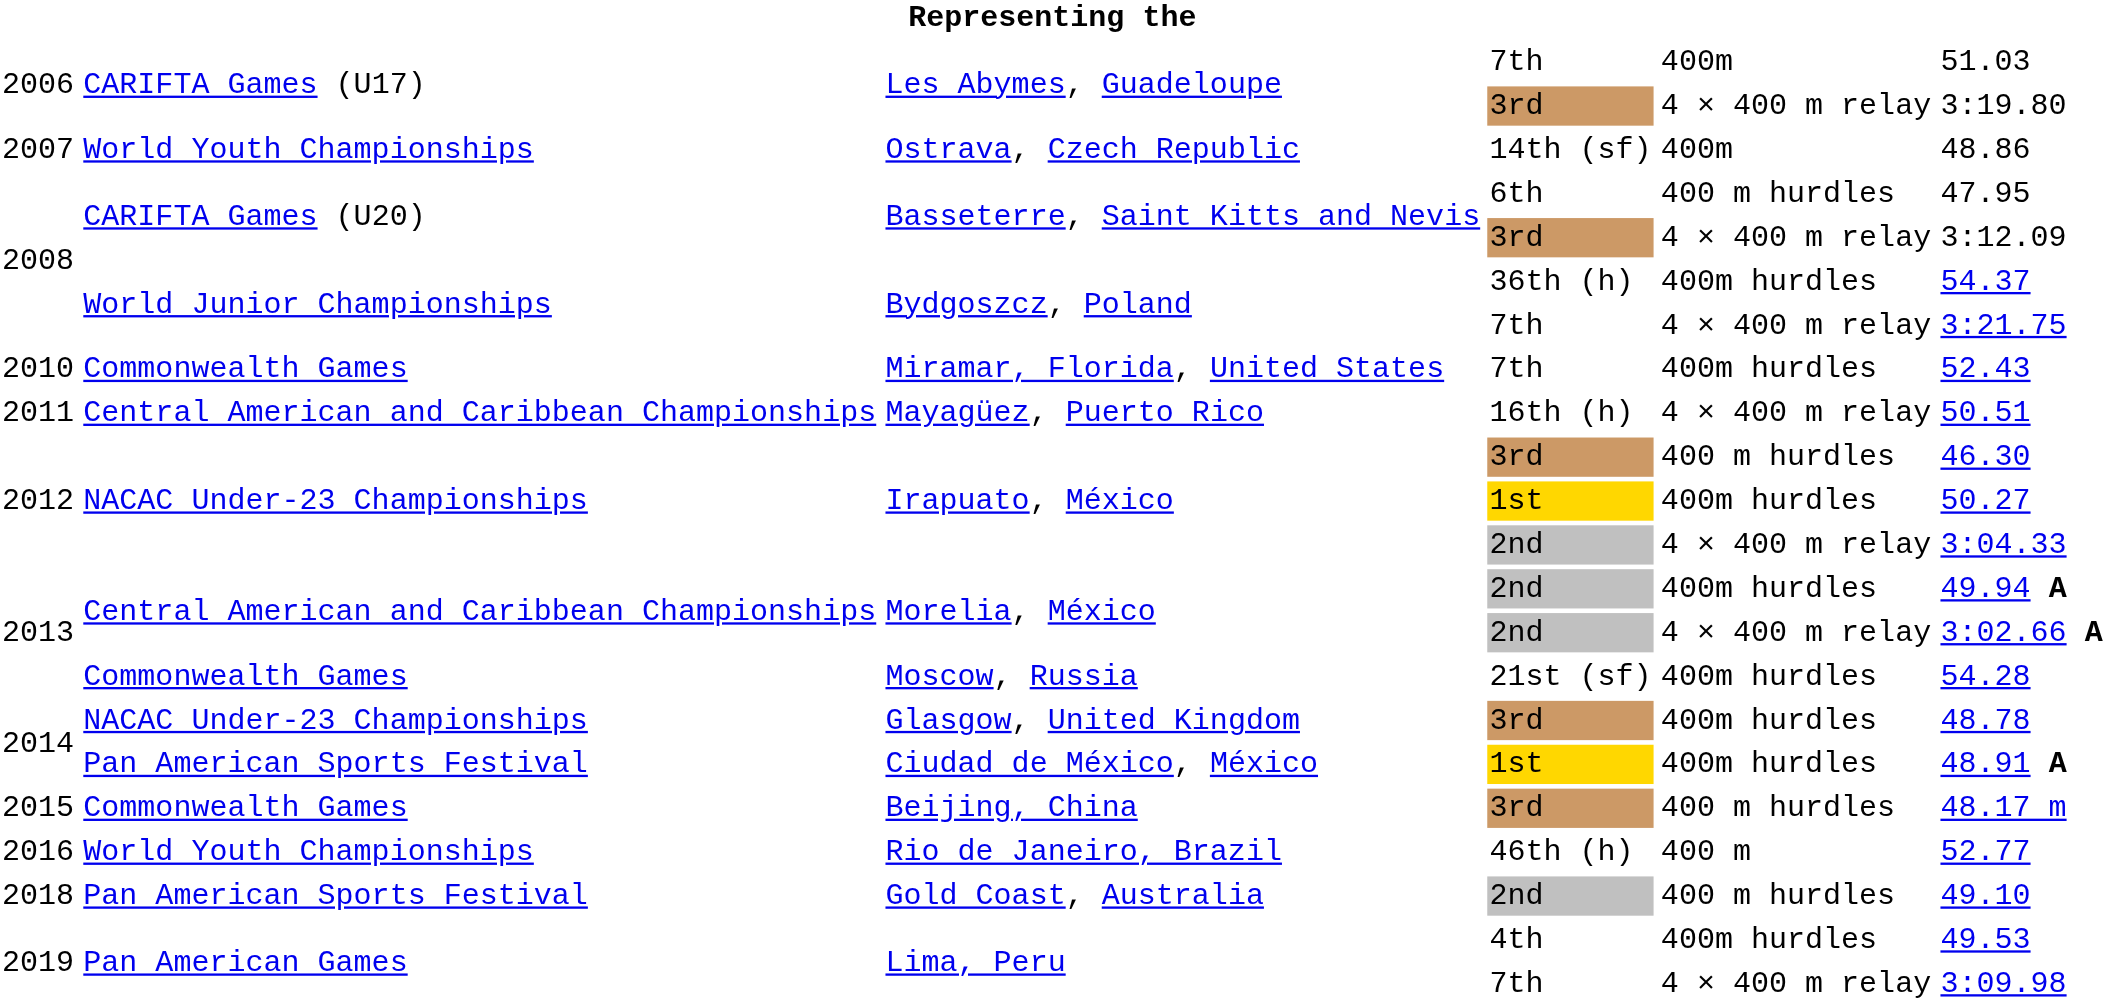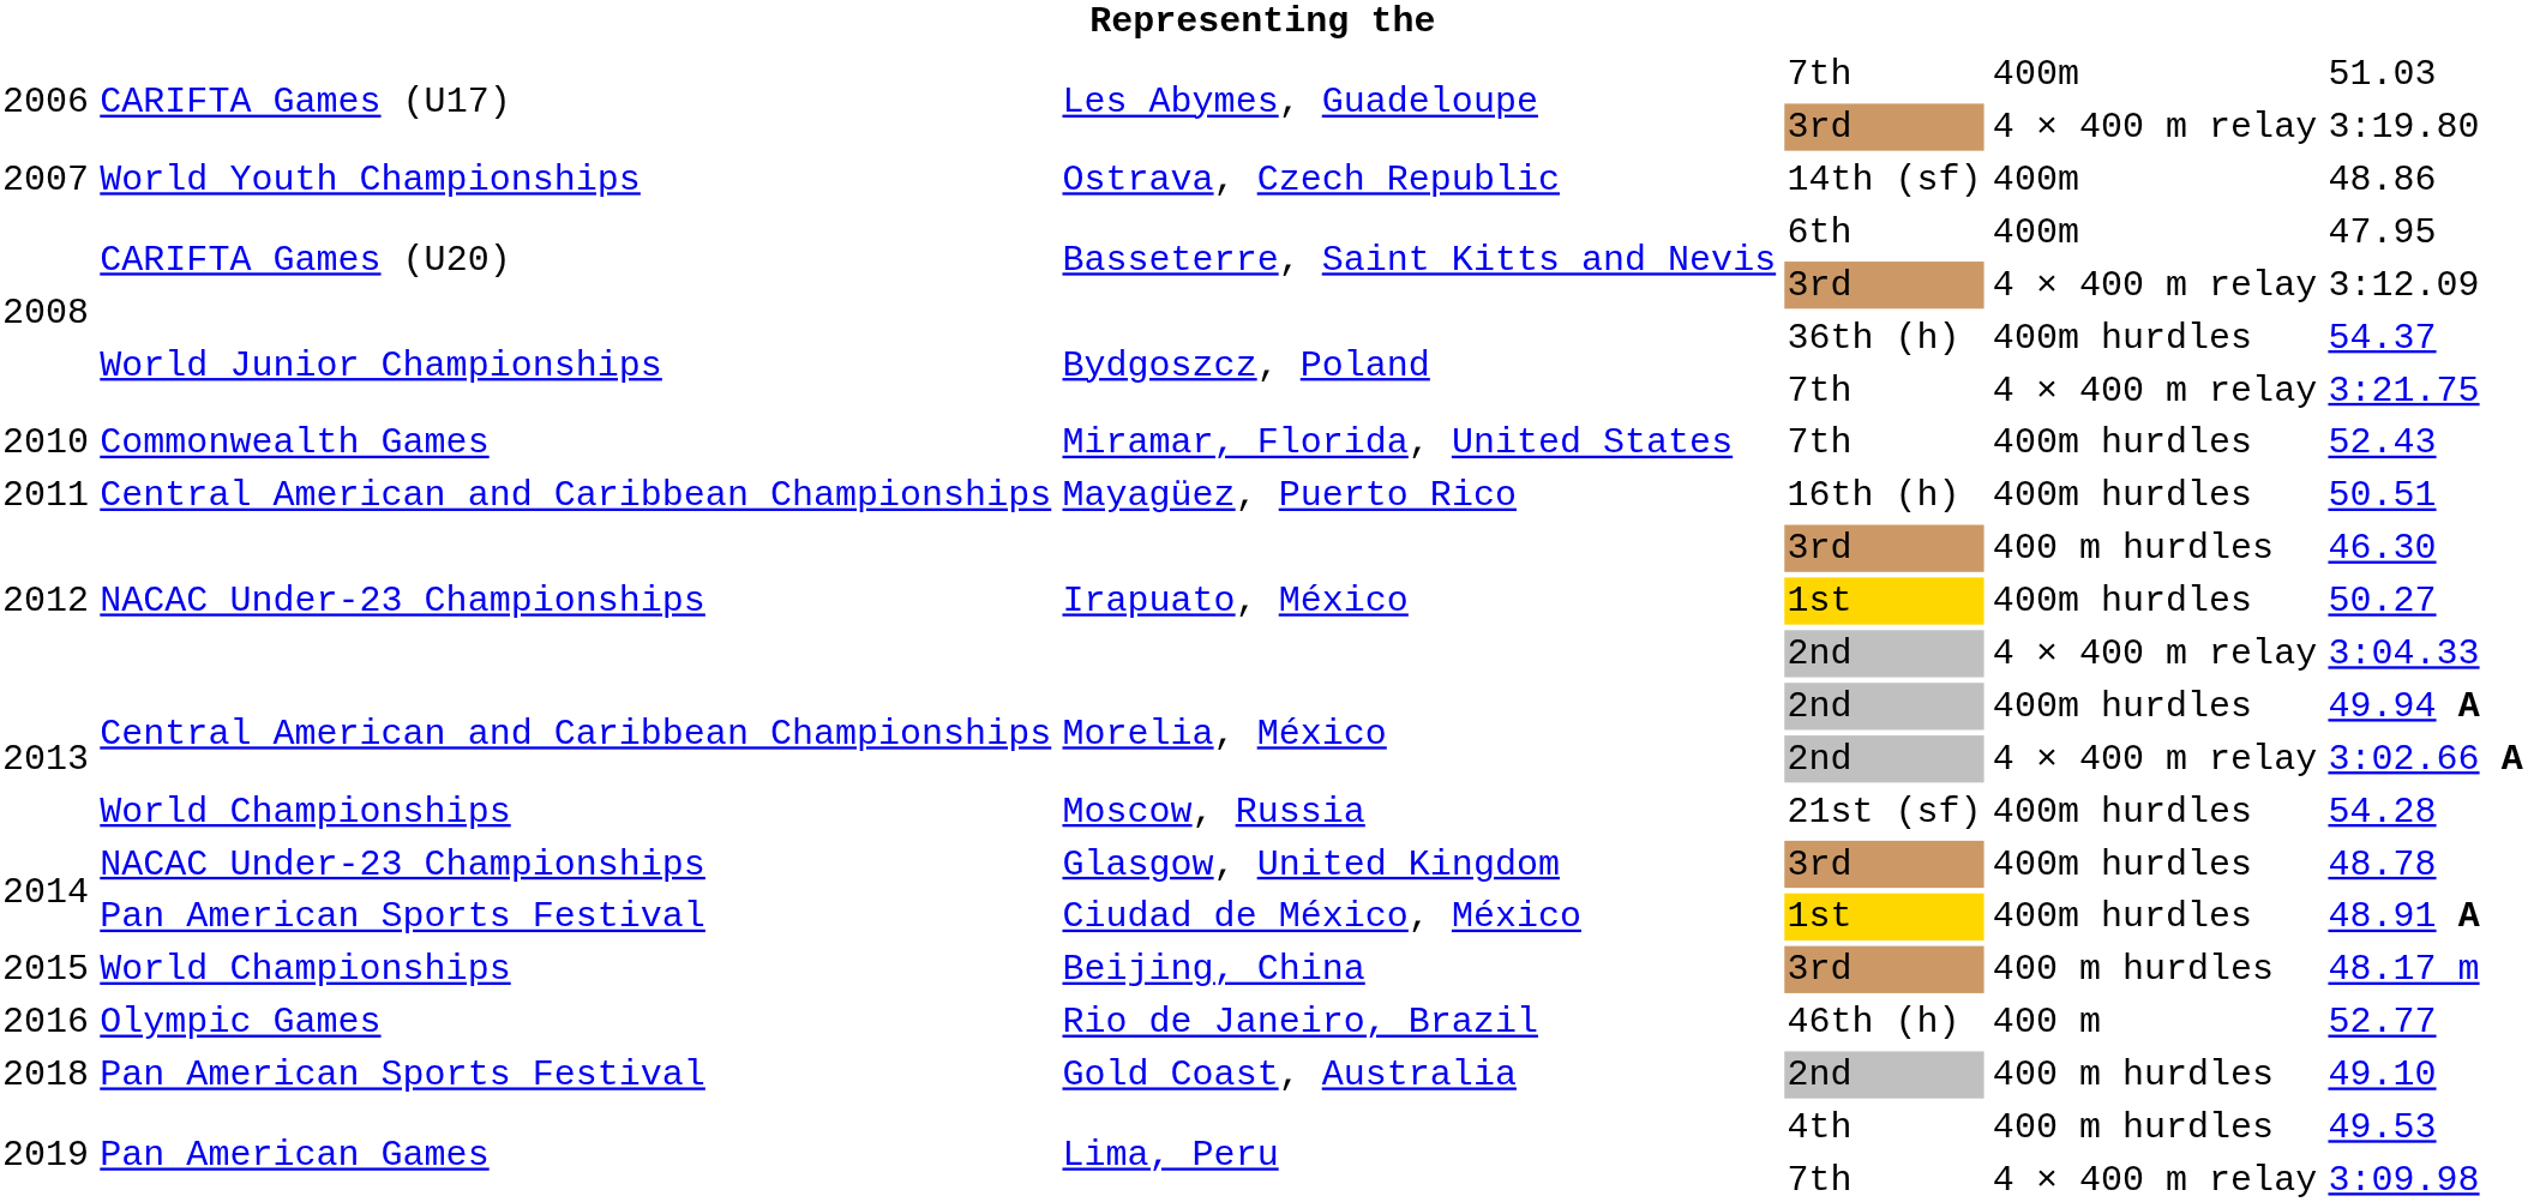 <table>
 <tr>
 <th colspan="6">Representing the </th>
 </tr>
 <tr>
 <td rowspan=2>2006</td>
 <td rowspan=2><a href='#'>CARIFTA Games</a> (U17)</td>
 <td rowspan=2><a href='#'>Les Abymes</a>, <a href='#'>Guadeloupe</a></td>
 <td>7th</td>
 <td>400m</td>
 <td>51.03</td>
 </tr>
 <tr>
 <td bgcolor="cc9966">3rd</td>
 <td>4 × 400 m relay</td>
 <td>3:19.80</td>
 </tr>
 <tr>
 <td>2007</td>
 <td><a href='#'>World Youth Championships</a></td>
 <td><a href='#'>Ostrava</a>, <a href='#'>Czech Republic</a></td>
 <td>14th (sf)</td>
 <td>400m</td>
 <td>48.86</td>
 </tr>
 <tr>
 <td rowspan=4>2008</td>
 <td rowspan=2><a href='#'>CARIFTA Games</a> (U20)</td>
 <td rowspan=2><a href='#'>Basseterre</a>, <a href='#'>Saint Kitts and Nevis</a></td>
 <td>6th</td>
-<td>400 m hurdles</td>
+<td>400m</td>
 <td>47.95</td>
 </tr>
 <tr>
 <td bgcolor="cc9966">3rd</td>
 <td>4 × 400 m relay</td>
 <td>3:12.09</td>
 </tr>
 <tr>
 <td rowspan=2><a href='#'>World Junior Championships</a></td>
 <td rowspan=2><a href='#'>Bydgoszcz</a>, <a href='#'>Poland</a></td>
 <td>36th (h)</td>
 <td>400m hurdles</td>
 <td><a href='#'>54.37</a></td>
 </tr>
 <tr>
 <td>7th</td>
 <td>4 × 400 m relay</td>
 <td><a href='#'>3:21.75</a></td>
 </tr>
 <tr>
 <td>2010</td>
 <td><a href='#'>Commonwealth Games</a></td>
 <td><a href='#'>Miramar, Florida</a>, <a href='#'>United States</a></td>
 <td>7th</td>
 <td>400m hurdles</td>
 <td><a href='#'>52.43</a></td>
 </tr>
 <tr>
 <td>2011</td>
 <td><a href='#'>Central American and Caribbean Championships</a></td>
 <td><a href='#'>Mayagüez</a>, <a href='#'>Puerto Rico</a></td>
 <td>16th (h)</td>
-<td>4 × 400 m relay</td>
+<td>400m hurdles</td>
 <td><a href='#'>50.51</a></td>
 </tr>
 <tr>
 <td rowspan=3>2012</td>
 <td rowspan=3><a href='#'>NACAC Under-23 Championships</a></td>
 <td rowspan=3><a href='#'>Irapuato</a>, <a href='#'>México</a></td>
 <td bgcolor="cc9966">3rd</td>
 <td>400 m hurdles</td>
 <td><a href='#'>46.30</a></td>
 </tr>
 <tr>
 <td bgcolor=gold>1st</td>
 <td>400m hurdles</td>
 <td><a href='#'>50.27</a></td>
 </tr>
 <tr>
 <td bgcolor=silver>2nd</td>
 <td>4 × 400 m relay</td>
 <td><a href='#'>3:04.33</a></td>
 </tr>
 <tr>
 <td rowspan=3>2013</td>
 <td rowspan=2><a href='#'>Central American and Caribbean Championships</a></td>
 <td rowspan=2><a href='#'>Morelia</a>, <a href='#'>México</a></td>
 <td bgcolor=silver>2nd</td>
 <td>400m hurdles</td>
 <td><a href='#'>49.94</a> <strong>A</strong></td>
 </tr>
 <tr>
 <td bgcolor=silver>2nd</td>
 <td>4 × 400 m relay</td>
 <td><a href='#'>3:02.66</a> <strong>A</strong></td>
 </tr>
 <tr>
-<td><a href='#'>Commonwealth Games</a></td>
+<td><a href='#'>World Championships</a></td>
 <td><a href='#'>Moscow</a>, <a href='#'>Russia</a></td>
 <td>21st (sf)</td>
 <td>400m hurdles</td>
 <td><a href='#'>54.28</a></td>
 </tr>
 <tr>
 <td rowspan=2>2014</td>
 <td><a href='#'>NACAC Under-23 Championships</a></td>
 <td><a href='#'>Glasgow</a>, <a href='#'>United Kingdom</a></td>
 <td bgcolor="cc9966">3rd</td>
 <td>400m hurdles</td>
 <td><a href='#'>48.78</a></td>
 </tr>
 <tr>
 <td><a href='#'>Pan American Sports Festival</a></td>
 <td><a href='#'>Ciudad de México</a>, <a href='#'>México</a></td>
 <td bgcolor=gold>1st</td>
 <td>400m hurdles</td>
 <td><a href='#'>48.91</a> <strong>A</strong></td>
 </tr>
 <tr>
 <td>2015</td>
-<td><a href='#'>Commonwealth Games</a></td>
+<td><a href='#'>World Championships</a></td>
 <td><a href='#'>Beijing, China</a></td>
 <td bgcolor="cc9966">3rd</td>
 <td>400 m hurdles</td>
 <td><a href='#'>48.17 m</a></td>
 </tr>
 <tr>
 <td>2016</td>
-<td><a href='#'>World Youth Championships</a></td>
+<td><a href='#'>Olympic Games</a></td>
 <td><a href='#'>Rio de Janeiro, Brazil</a></td>
 <td>46th (h)</td>
 <td>400 m</td>
 <td><a href='#'>52.77</a></td>
 </tr>
 <tr>
 <td>2018</td>
 <td><a href='#'>Pan American Sports Festival</a></td>
 <td><a href='#'>Gold Coast</a>, <a href='#'>Australia</a></td>
 <td bgcolor=silver>2nd</td>
 <td>400 m hurdles</td>
 <td><a href='#'>49.10</a></td>
 </tr>
 <tr>
 <td rowspan=2>2019</td>
 <td rowspan=2><a href='#'>Pan American Games</a></td>
 <td rowspan=2><a href='#'>Lima, Peru</a></td>
 <td>4th</td>
-<td>400m hurdles</td>
+<td>400 m hurdles</td>
 <td><a href='#'>49.53</a></td>
 </tr>
 <tr>
 <td>7th</td>
 <td>4 × 400 m relay</td>
 <td><a href='#'>3:09.98</a></td>
 </tr>
 </table>
